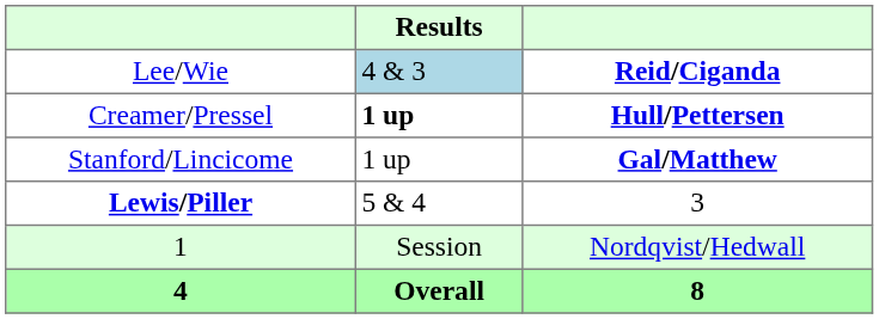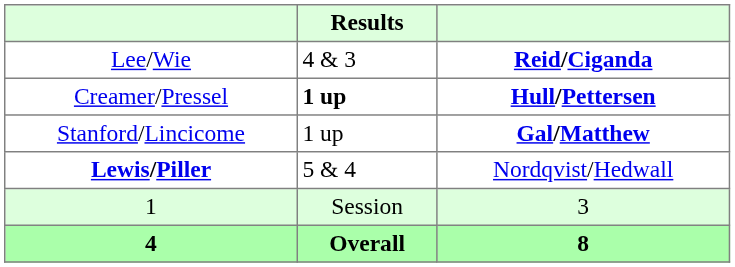 <table border="1" cellpadding="3" style="border-collapse:collapse; text-align:center;">
 <tr style="background:#dfd;">
 <th style="width:12em;"></th>
 <th style="width:5.5em;">Results</th>
 <th style="width:12em;"></th>
 </tr>
 <tr>
 <td><a href='#'>Lee</a>/<a href='#'>Wie</a></td>
-<td align=left style="background: lightblue;"> 4 & 3</td>
+<td align=left> 4 & 3</td>
 <td><strong><a href='#'>Reid</a>/<a href='#'>Ciganda</a></strong></td>
 </tr>
 <tr>
 <td><a href='#'>Creamer</a>/<a href='#'>Pressel</a></td>
 <td align=left><strong> 1 up</strong></td>
 <td><strong><a href='#'>Hull</a>/<a href='#'>Pettersen</a></strong></td>
 </tr>
 <tr>
 <td><a href='#'>Stanford</a>/<a href='#'>Lincicome</a></td>
 <td align=left> 1 up</td>
 <td><strong><a href='#'>Gal</a>/<a href='#'>Matthew</a></strong></td>
 </tr>
 <tr>
 <td><strong><a href='#'>Lewis</a>/<a href='#'>Piller</a></strong></td>
 <td align=left> 5 & 4</td>
-<td>3</td>
+<td><a href='#'>Nordqvist</a>/<a href='#'>Hedwall</a></td>
 </tr>
 <tr style="background:#dfd;">
 <td>1</td>
 <td>Session</td>
-<td><a href='#'>Nordqvist</a>/<a href='#'>Hedwall</a></td>
+<td>3</td>
 </tr>
 <tr style="background:#afa;">
 <th>4</th>
 <th>Overall</th>
 <th>8</th>
 </tr>
 </table>
